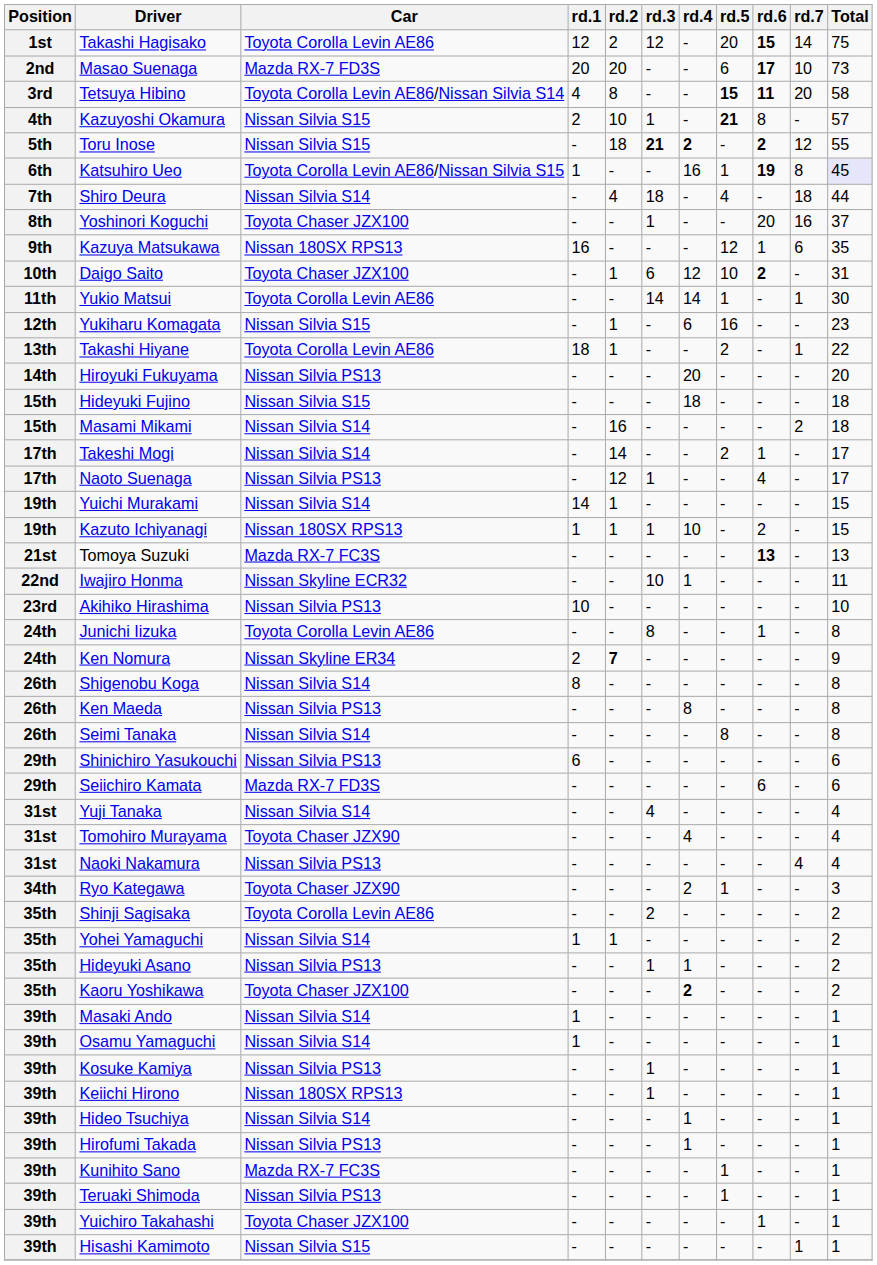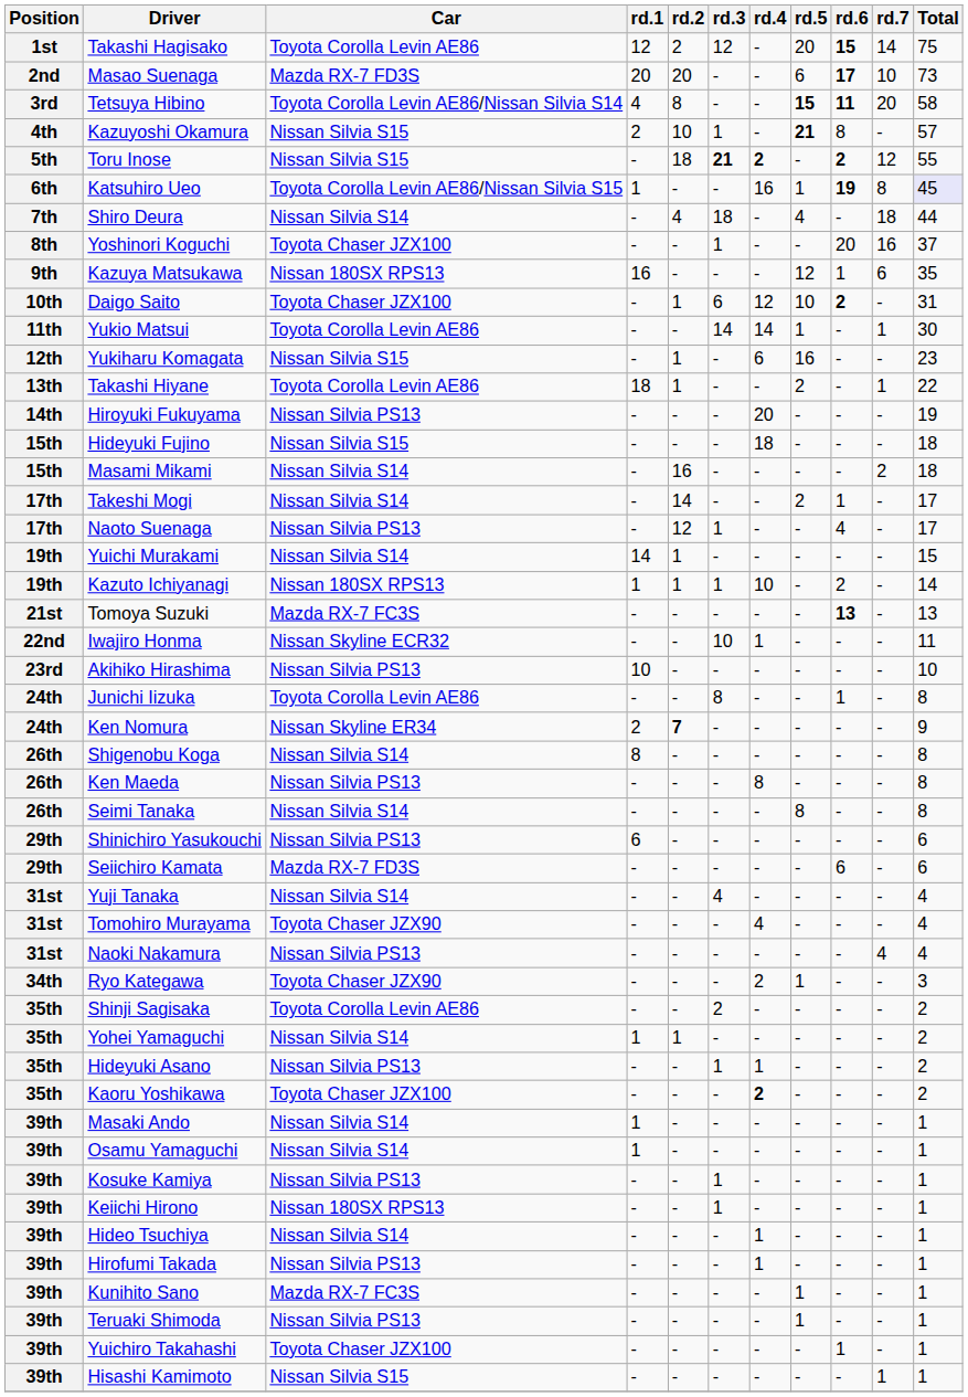 <table class="wikitable">
 <tr>
 <th>Position</th>
 <th>Driver</th>
 <th>Car</th>
 <th>rd.1</th>
 <th>rd.2</th>
 <th>rd.3</th>
 <th>rd.4</th>
 <th>rd.5</th>
 <th>rd.6</th>
 <th>rd.7</th>
 <th>Total</th>
 </tr>
 <tr>
 <th>1st</th>
 <td><a href='#'>Takashi Hagisako</a></td>
 <td><a href='#'>Toyota Corolla Levin AE86</a></td>
 <td>12</td>
 <td>2</td>
 <td>12</td>
 <td>-</td>
 <td>20</td>
 <td><strong><span>15</span></strong></td>
 <td>14</td>
 <td>75</td>
 </tr>
 <tr>
 <th>2nd</th>
 <td><a href='#'>Masao Suenaga</a></td>
 <td><a href='#'>Mazda RX-7 FD3S</a></td>
 <td>20</td>
 <td>20</td>
 <td>-</td>
 <td>-</td>
 <td>6</td>
 <td><strong><span>17</span></strong></td>
 <td>10</td>
 <td>73</td>
 </tr>
 <tr>
 <th>3rd</th>
 <td><a href='#'>Tetsuya Hibino</a></td>
 <td><a href='#'>Toyota Corolla Levin AE86</a>/<a href='#'>Nissan Silvia S14</a></td>
 <td>4</td>
 <td>8</td>
 <td>-</td>
 <td>-</td>
 <td><strong><span>15</span></strong></td>
 <td><strong><span>11</span></strong></td>
 <td>20</td>
 <td>58</td>
 </tr>
 <tr>
 <th>4th</th>
 <td><a href='#'>Kazuyoshi Okamura</a></td>
 <td><a href='#'>Nissan Silvia S15</a></td>
 <td>2</td>
 <td>10</td>
 <td>1</td>
 <td>-</td>
 <td><strong><span>21</span></strong></td>
 <td>8</td>
 <td>-</td>
 <td>57</td>
 </tr>
 <tr>
 <th>5th</th>
 <td><a href='#'>Toru Inose</a></td>
 <td><a href='#'>Nissan Silvia S15</a></td>
 <td>-</td>
 <td>18</td>
 <td><strong><span>21</span></strong></td>
 <td><strong><span>2</span></strong></td>
 <td>-</td>
 <td><strong><span>2</span></strong></td>
 <td>12</td>
 <td>55</td>
 </tr>
 <tr>
 <th>6th</th>
 <td><a href='#'>Katsuhiro Ueo</a></td>
 <td><a href='#'>Toyota Corolla Levin AE86</a>/<a href='#'>Nissan Silvia S15</a></td>
 <td>1</td>
 <td>-</td>
 <td>-</td>
 <td>16</td>
 <td>1</td>
 <td><strong><span>19</span></strong></td>
 <td>8</td>
 <td style="background: lavender;">45</td>
 </tr>
 <tr>
 <th>7th</th>
 <td><a href='#'>Shiro Deura</a></td>
 <td><a href='#'>Nissan Silvia S14</a></td>
 <td>-</td>
 <td>4</td>
 <td>18</td>
 <td>-</td>
 <td>4</td>
 <td>-</td>
 <td>18</td>
 <td>44</td>
 </tr>
 <tr>
 <th>8th</th>
 <td><a href='#'>Yoshinori Koguchi</a></td>
 <td><a href='#'>Toyota Chaser JZX100</a></td>
 <td>-</td>
 <td>-</td>
 <td>1</td>
 <td>-</td>
 <td>-</td>
 <td>20</td>
 <td>16</td>
 <td>37</td>
 </tr>
 <tr>
 <th>9th</th>
 <td><a href='#'>Kazuya Matsukawa</a></td>
 <td><a href='#'>Nissan 180SX RPS13</a></td>
 <td>16</td>
 <td>-</td>
 <td>-</td>
 <td>-</td>
 <td>12</td>
 <td>1</td>
 <td>6</td>
 <td>35</td>
 </tr>
 <tr>
 <th>10th</th>
 <td><a href='#'>Daigo Saito</a></td>
 <td><a href='#'>Toyota Chaser JZX100</a></td>
 <td>-</td>
 <td>1</td>
 <td>6</td>
 <td>12</td>
 <td>10</td>
 <td><strong><span>2</span></strong></td>
 <td>-</td>
 <td>31</td>
 </tr>
 <tr>
 <th>11th</th>
 <td><a href='#'>Yukio Matsui</a></td>
 <td><a href='#'>Toyota Corolla Levin AE86</a></td>
 <td>-</td>
 <td>-</td>
 <td>14</td>
 <td>14</td>
 <td>1</td>
 <td>-</td>
 <td>1</td>
 <td>30</td>
 </tr>
 <tr>
 <th>12th</th>
 <td><a href='#'>Yukiharu Komagata</a></td>
 <td><a href='#'>Nissan Silvia S15</a></td>
 <td>-</td>
 <td>1</td>
 <td>-</td>
 <td>6</td>
 <td>16</td>
 <td>-</td>
 <td>-</td>
 <td>23</td>
 </tr>
 <tr>
 <th>13th</th>
 <td><a href='#'>Takashi Hiyane</a></td>
 <td><a href='#'>Toyota Corolla Levin AE86</a></td>
 <td>18</td>
 <td>1</td>
 <td>-</td>
 <td>-</td>
 <td>2</td>
 <td>-</td>
 <td>1</td>
 <td>22</td>
 </tr>
 <tr>
 <th>14th</th>
 <td><a href='#'>Hiroyuki Fukuyama</a></td>
 <td><a href='#'>Nissan Silvia PS13</a></td>
 <td>-</td>
 <td>-</td>
 <td>-</td>
 <td>20</td>
 <td>-</td>
 <td>-</td>
 <td>-</td>
-<td>20</td>
+<td>19</td>
 </tr>
 <tr>
 <th>15th</th>
 <td><a href='#'>Hideyuki Fujino</a></td>
 <td><a href='#'>Nissan Silvia S15</a></td>
 <td>-</td>
 <td>-</td>
 <td>-</td>
 <td>18</td>
 <td>-</td>
 <td>-</td>
 <td>-</td>
 <td>18</td>
 </tr>
 <tr>
 <th>15th</th>
 <td><a href='#'>Masami Mikami</a></td>
 <td><a href='#'>Nissan Silvia S14</a></td>
 <td>-</td>
 <td>16</td>
 <td>-</td>
 <td>-</td>
 <td>-</td>
 <td>-</td>
 <td>2</td>
 <td>18</td>
 </tr>
 <tr>
 <th>17th</th>
 <td><a href='#'>Takeshi Mogi</a></td>
 <td><a href='#'>Nissan Silvia S14</a></td>
 <td>-</td>
 <td>14</td>
 <td>-</td>
 <td>-</td>
 <td>2</td>
 <td>1</td>
 <td>-</td>
 <td>17</td>
 </tr>
 <tr>
 <th>17th</th>
 <td><a href='#'>Naoto Suenaga</a></td>
 <td><a href='#'>Nissan Silvia PS13</a></td>
 <td>-</td>
 <td>12</td>
 <td>1</td>
 <td>-</td>
 <td>-</td>
 <td>4</td>
 <td>-</td>
 <td>17</td>
 </tr>
 <tr>
 <th>19th</th>
 <td><a href='#'>Yuichi Murakami</a></td>
 <td><a href='#'>Nissan Silvia S14</a></td>
 <td>14</td>
 <td>1</td>
 <td>-</td>
 <td>-</td>
 <td>-</td>
 <td>-</td>
 <td>-</td>
 <td>15</td>
 </tr>
 <tr>
 <th>19th</th>
 <td><a href='#'>Kazuto Ichiyanagi</a></td>
 <td><a href='#'>Nissan 180SX RPS13</a></td>
 <td>1</td>
 <td>1</td>
 <td>1</td>
 <td>10</td>
 <td>-</td>
 <td>2</td>
 <td>-</td>
-<td>15</td>
+<td>14</td>
 </tr>
 <tr>
 <th>21st</th>
 <td>Tomoya Suzuki</td>
 <td><a href='#'>Mazda RX-7 FC3S</a></td>
 <td>-</td>
 <td>-</td>
 <td>-</td>
 <td>-</td>
 <td>-</td>
 <td><strong><span>13</span></strong></td>
 <td>-</td>
 <td>13</td>
 </tr>
 <tr>
 <th>22nd</th>
 <td><a href='#'>Iwajiro Honma</a></td>
 <td><a href='#'>Nissan Skyline ECR32</a></td>
 <td>-</td>
 <td>-</td>
 <td>10</td>
 <td>1</td>
 <td>-</td>
 <td>-</td>
 <td>-</td>
 <td>11</td>
 </tr>
 <tr>
 <th>23rd</th>
 <td><a href='#'>Akihiko Hirashima</a></td>
 <td><a href='#'>Nissan Silvia PS13</a></td>
 <td>10</td>
 <td>-</td>
 <td>-</td>
 <td>-</td>
 <td>-</td>
 <td>-</td>
 <td>-</td>
 <td>10</td>
 </tr>
 <tr>
 <th>24th</th>
 <td><a href='#'>Junichi Iizuka</a></td>
 <td><a href='#'>Toyota Corolla Levin AE86</a></td>
 <td>-</td>
 <td>-</td>
 <td>8</td>
 <td>-</td>
 <td>-</td>
 <td>1</td>
 <td>-</td>
 <td>8</td>
 </tr>
 <tr>
 <th>24th</th>
 <td><a href='#'>Ken Nomura</a></td>
 <td><a href='#'>Nissan Skyline ER34</a></td>
 <td>2</td>
 <td><strong><span>7</span></strong></td>
 <td>-</td>
 <td>-</td>
 <td>-</td>
 <td>-</td>
 <td>-</td>
 <td>9</td>
 </tr>
 <tr>
 <th>26th</th>
 <td><a href='#'>Shigenobu Koga</a></td>
 <td><a href='#'>Nissan Silvia S14</a></td>
 <td>8</td>
 <td>-</td>
 <td>-</td>
 <td>-</td>
 <td>-</td>
 <td>-</td>
 <td>-</td>
 <td>8</td>
 </tr>
 <tr>
 <th>26th</th>
 <td><a href='#'>Ken Maeda</a></td>
 <td><a href='#'>Nissan Silvia PS13</a></td>
 <td>-</td>
 <td>-</td>
 <td>-</td>
 <td>8</td>
 <td>-</td>
 <td>-</td>
 <td>-</td>
 <td>8</td>
 </tr>
 <tr>
 <th>26th</th>
 <td><a href='#'>Seimi Tanaka</a></td>
 <td><a href='#'>Nissan Silvia S14</a></td>
 <td>-</td>
 <td>-</td>
 <td>-</td>
 <td>-</td>
 <td>8</td>
 <td>-</td>
 <td>-</td>
 <td>8</td>
 </tr>
 <tr>
 <th>29th</th>
 <td><a href='#'>Shinichiro Yasukouchi</a></td>
 <td><a href='#'>Nissan Silvia PS13</a></td>
 <td>6</td>
 <td>-</td>
 <td>-</td>
 <td>-</td>
 <td>-</td>
 <td>-</td>
 <td>-</td>
 <td>6</td>
 </tr>
 <tr>
 <th>29th</th>
 <td><a href='#'>Seiichiro Kamata</a></td>
 <td><a href='#'>Mazda RX-7 FD3S</a></td>
 <td>-</td>
 <td>-</td>
 <td>-</td>
 <td>-</td>
 <td>-</td>
 <td>6</td>
 <td>-</td>
 <td>6</td>
 </tr>
 <tr>
 <th>31st</th>
 <td><a href='#'>Yuji Tanaka</a></td>
 <td><a href='#'>Nissan Silvia S14</a></td>
 <td>-</td>
 <td>-</td>
 <td>4</td>
 <td>-</td>
 <td>-</td>
 <td>-</td>
 <td>-</td>
 <td>4</td>
 </tr>
 <tr>
 <th>31st</th>
 <td><a href='#'>Tomohiro Murayama</a></td>
 <td><a href='#'>Toyota Chaser JZX90</a></td>
 <td>-</td>
 <td>-</td>
 <td>-</td>
 <td>4</td>
 <td>-</td>
 <td>-</td>
 <td>-</td>
 <td>4</td>
 </tr>
 <tr>
 <th>31st</th>
 <td><a href='#'>Naoki Nakamura</a></td>
 <td><a href='#'>Nissan Silvia PS13</a></td>
 <td>-</td>
 <td>-</td>
 <td>-</td>
 <td>-</td>
 <td>-</td>
 <td>-</td>
 <td>4</td>
 <td>4</td>
 </tr>
 <tr>
 <th>34th</th>
 <td><a href='#'>Ryo Kategawa</a></td>
 <td><a href='#'>Toyota Chaser JZX90</a></td>
 <td>-</td>
 <td>-</td>
 <td>-</td>
 <td>2</td>
 <td>1</td>
 <td>-</td>
 <td>-</td>
 <td>3</td>
 </tr>
 <tr>
 <th>35th</th>
 <td><a href='#'>Shinji Sagisaka</a></td>
 <td><a href='#'>Toyota Corolla Levin AE86</a></td>
 <td>-</td>
 <td>-</td>
 <td>2</td>
 <td>-</td>
 <td>-</td>
 <td>-</td>
 <td>-</td>
 <td>2</td>
 </tr>
 <tr>
 <th>35th</th>
 <td><a href='#'>Yohei Yamaguchi</a></td>
 <td><a href='#'>Nissan Silvia S14</a></td>
 <td>1</td>
 <td>1</td>
 <td>-</td>
 <td>-</td>
 <td>-</td>
 <td>-</td>
 <td>-</td>
 <td>2</td>
 </tr>
 <tr>
 <th>35th</th>
 <td><a href='#'>Hideyuki Asano</a></td>
 <td><a href='#'>Nissan Silvia PS13</a></td>
 <td>-</td>
 <td>-</td>
 <td>1</td>
 <td>1</td>
 <td>-</td>
 <td>-</td>
 <td>-</td>
 <td>2</td>
 </tr>
 <tr>
 <th>35th</th>
 <td><a href='#'>Kaoru Yoshikawa</a></td>
 <td><a href='#'>Toyota Chaser JZX100</a></td>
 <td>-</td>
 <td>-</td>
 <td>-</td>
 <td><strong><span>2</span></strong></td>
 <td>-</td>
 <td>-</td>
 <td>-</td>
 <td>2</td>
 </tr>
 <tr>
 <th>39th</th>
 <td><a href='#'>Masaki Ando</a></td>
 <td><a href='#'>Nissan Silvia S14</a></td>
 <td>1</td>
 <td>-</td>
 <td>-</td>
 <td>-</td>
 <td>-</td>
 <td>-</td>
 <td>-</td>
 <td>1</td>
 </tr>
 <tr>
 <th>39th</th>
 <td><a href='#'>Osamu Yamaguchi</a></td>
 <td><a href='#'>Nissan Silvia S14</a></td>
 <td>1</td>
 <td>-</td>
 <td>-</td>
 <td>-</td>
 <td>-</td>
 <td>-</td>
 <td>-</td>
 <td>1</td>
 </tr>
 <tr>
 <th>39th</th>
 <td><a href='#'>Kosuke Kamiya</a></td>
 <td><a href='#'>Nissan Silvia PS13</a></td>
 <td>-</td>
 <td>-</td>
 <td>1</td>
 <td>-</td>
 <td>-</td>
 <td>-</td>
 <td>-</td>
 <td>1</td>
 </tr>
 <tr>
 <th>39th</th>
 <td><a href='#'>Keiichi Hirono</a></td>
 <td><a href='#'>Nissan 180SX RPS13</a></td>
 <td>-</td>
 <td>-</td>
 <td>1</td>
 <td>-</td>
 <td>-</td>
 <td>-</td>
 <td>-</td>
 <td>1</td>
 </tr>
 <tr>
 <th>39th</th>
 <td><a href='#'>Hideo Tsuchiya</a></td>
 <td><a href='#'>Nissan Silvia S14</a></td>
 <td>-</td>
 <td>-</td>
 <td>-</td>
 <td>1</td>
 <td>-</td>
 <td>-</td>
 <td>-</td>
 <td>1</td>
 </tr>
 <tr>
 <th>39th</th>
 <td><a href='#'>Hirofumi Takada</a></td>
 <td><a href='#'>Nissan Silvia PS13</a></td>
 <td>-</td>
 <td>-</td>
 <td>-</td>
 <td>1</td>
 <td>-</td>
 <td>-</td>
 <td>-</td>
 <td>1</td>
 </tr>
 <tr>
 <th>39th</th>
 <td><a href='#'>Kunihito Sano</a></td>
 <td><a href='#'>Mazda RX-7 FC3S</a></td>
 <td>-</td>
 <td>-</td>
 <td>-</td>
 <td>-</td>
 <td>1</td>
 <td>-</td>
 <td>-</td>
 <td>1</td>
 </tr>
 <tr>
 <th>39th</th>
 <td><a href='#'>Teruaki Shimoda</a></td>
 <td><a href='#'>Nissan Silvia PS13</a></td>
 <td>-</td>
 <td>-</td>
 <td>-</td>
 <td>-</td>
 <td>1</td>
 <td>-</td>
 <td>-</td>
 <td>1</td>
 </tr>
 <tr>
 <th>39th</th>
 <td><a href='#'>Yuichiro Takahashi</a></td>
 <td><a href='#'>Toyota Chaser JZX100</a></td>
 <td>-</td>
 <td>-</td>
 <td>-</td>
 <td>-</td>
 <td>-</td>
 <td>1</td>
 <td>-</td>
 <td>1</td>
 </tr>
 <tr>
 <th>39th</th>
 <td><a href='#'>Hisashi Kamimoto</a></td>
 <td><a href='#'>Nissan Silvia S15</a></td>
 <td>-</td>
 <td>-</td>
 <td>-</td>
 <td>-</td>
 <td>-</td>
 <td>-</td>
 <td>1</td>
 <td>1</td>
 </tr>
 <tr>
 </tr>
 </table>
